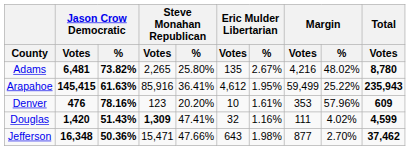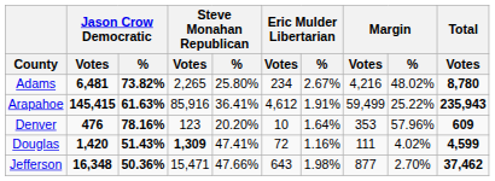 <table class="wikitable sortable" style="text-align:center">
 <tr>
 <th></th>
 <th style="text-align:center;" colspan="2"><a href='#'>Jason Crow</a><br>Democratic</th>
 <th style="text-align:center;" colspan="2">Steve Monahan<br>Republican</th>
 <th style="text-align:center;" colspan="2">Eric Mulder<br>Libertarian</th>
 <th style="text-align:center;" colspan="2">Margin</th>
 <th style="text-align:center;">Total</th>
 </tr>
 <tr>
 <th align=center>County</th>
 <th style="text-align:center;" data-sort-type="number">Votes</th>
 <th style="text-align:center;" data-sort-type="number">%</th>
 <th style="text-align:center;" data-sort-type="number">Votes</th>
 <th style="text-align:center;" data-sort-type="number">%</th>
 <th style="text-align:center;" data-sort-type="number">Votes</th>
 <th style="text-align:center;" data-sort-type="number">%</th>
 <th style="text-align:center;" data-sort-type="number">Votes</th>
 <th style="text-align:center;" data-sort-type="number">%</th>
 <th style="text-align:center;" data-sort-type="number">Votes</th>
 </tr>
 <tr>
 <td align=center><a href='#'>Adams</a></td>
 <td><strong>6,481</strong></td>
 <td><strong>73.82%</strong></td>
 <td>2,265</td>
 <td>25.80%</td>
-<td>135</td>
+<td>234</td>
 <td>2.67%</td>
 <td>4,216</td>
 <td>48.02%</td>
 <td><strong>8,780</strong></td>
 </tr>
 <tr>
 <td align=center><a href='#'>Arapahoe</a></td>
 <td><strong>145,415</strong></td>
 <td><strong>61.63%</strong></td>
 <td>85,916</td>
 <td>36.41%</td>
 <td>4,612</td>
-<td>1.95%</td>
+<td>1.91%</td>
 <td>59,499</td>
 <td>25.22%</td>
 <td><strong>235,943</strong></td>
 </tr>
 <tr>
 <td align=center><a href='#'>Denver</a></td>
 <td><strong>476</strong></td>
 <td><strong>78.16%</strong></td>
 <td>123</td>
 <td>20.20%</td>
 <td>10</td>
-<td>1.61%</td>
+<td>1.64%</td>
 <td>353</td>
 <td>57.96%</td>
 <td><strong>609</strong></td>
 </tr>
 <tr>
 <td align=center><a href='#'>Douglas</a></td>
 <td><strong>1,420</strong></td>
 <td><strong>51.43%</strong></td>
 <td><strong>1,309</strong></td>
 <td>47.41%</td>
-<td>32</td>
+<td>72</td>
 <td>1.16%</td>
 <td>111</td>
 <td>4.02%</td>
 <td><strong>4,599</strong></td>
 </tr>
 <tr>
 <td align=center><a href='#'>Jefferson</a></td>
 <td><strong>16,348</strong></td>
 <td><strong>50.36%</strong></td>
 <td>15,471</td>
 <td>47.66%</td>
 <td>643</td>
 <td>1.98%</td>
 <td>877</td>
 <td>2.70%</td>
 <td><strong>37,462</strong></td>
 </tr>
 </table>
